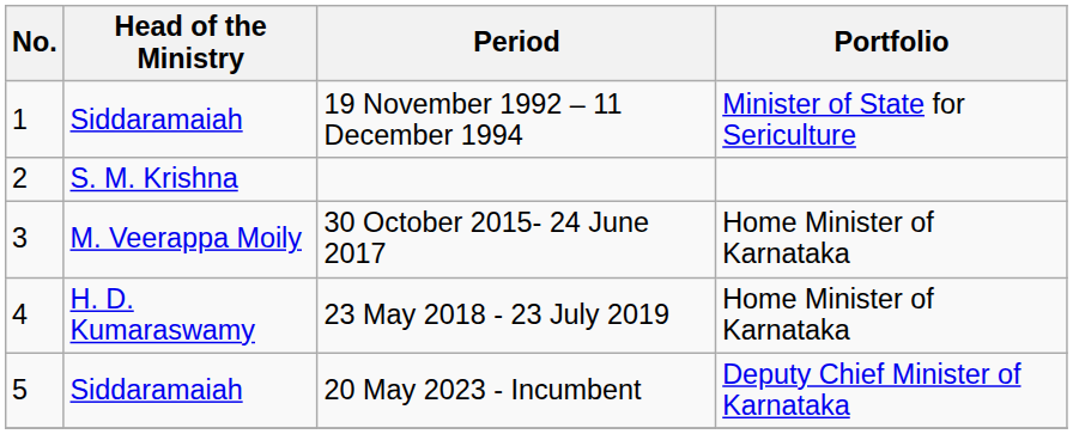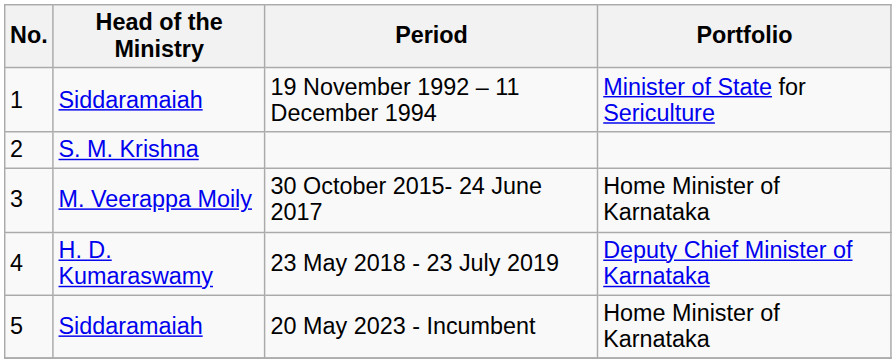 <table class="wikitable">
 <tr>
 <th>No.</th>
 <th>Head of the Ministry</th>
 <th>Period</th>
 <th>Portfolio</th>
 </tr>
 <tr>
 <td>1</td>
 <td><a href='#'>Siddaramaiah</a></td>
 <td>19 November 1992 – 11 December 1994</td>
 <td><a href='#'>Minister of State</a> for <a href='#'>Sericulture</a></td>
 </tr>
 <tr>
 <td>2</td>
 <td><a href='#'>S. M. Krishna</a></td>
 <td></td>
 <td></td>
 </tr>
 <tr>
 <td>3</td>
 <td><a href='#'>M. Veerappa Moily</a></td>
 <td>30 October  2015- 24 June  2017</td>
 <td>Home Minister of Karnataka</td>
 </tr>
 <tr>
 <td>4</td>
 <td><a href='#'>H. D. Kumaraswamy</a></td>
 <td>23 May 2018 - 23 July 2019</td>
-<td>Home Minister of Karnataka</td>
+<td><a href='#'>Deputy Chief Minister of Karnataka</a></td>
 </tr>
 <tr>
 <td>5</td>
 <td><a href='#'>Siddaramaiah</a></td>
 <td>20 May 2023 - Incumbent</td>
-<td><a href='#'>Deputy Chief Minister of Karnataka</a></td>
+<td>Home Minister of Karnataka</td>
 </tr>
 <tr>
 </tr>
 </table>
